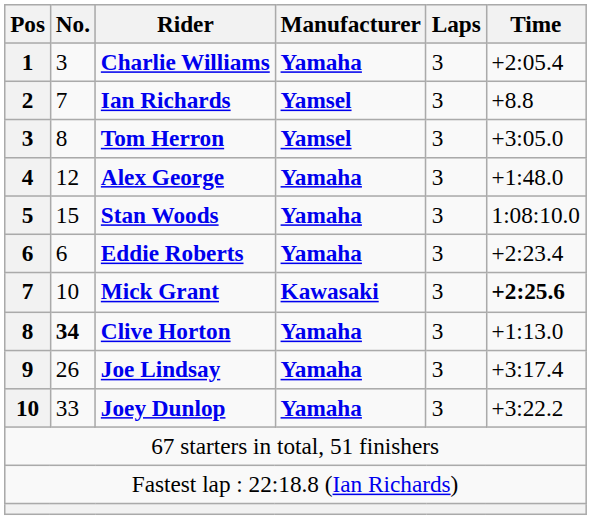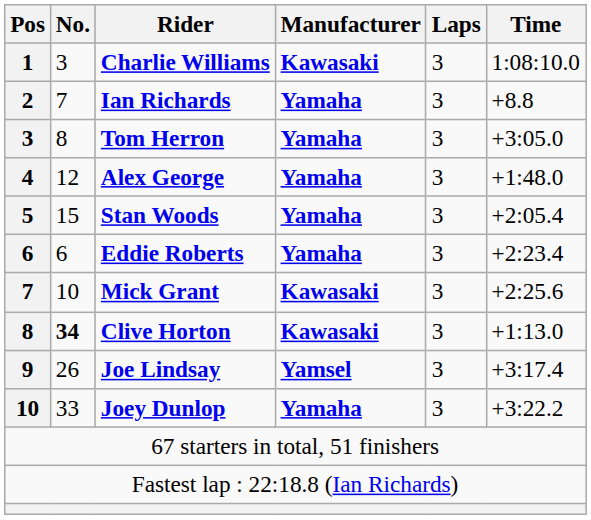 <table class="wikitable" style="font-size: 95%;">
 <tr>
 <th>Pos</th>
 <th>No.</th>
 <th>Rider</th>
 <th>Manufacturer</th>
 <th>Laps</th>
 <th>Time</th>
 </tr>
 <tr>
 <th>1</th>
 <td>3</td>
 <td> <strong><a href='#'>Charlie Williams</a></strong></td>
-<td><strong><a href='#'>Yamaha</a></strong></td>
+<td><strong><a href='#'>Kawasaki</a></strong></td>
 <td>3</td>
-<td>+2:05.4</td>
+<td>1:08:10.0</td>
 </tr>
 <tr>
 <th>2</th>
 <td>7</td>
 <td> <strong><a href='#'>Ian Richards</a></strong></td>
-<td><strong><a href='#'>Yamsel</a></strong></td>
+<td><strong><a href='#'>Yamaha</a></strong></td>
 <td>3</td>
 <td>+8.8</td>
 </tr>
 <tr>
 <th>3</th>
 <td>8</td>
 <td> <strong><a href='#'>Tom Herron</a></strong></td>
-<td><strong><a href='#'>Yamsel</a></strong></td>
+<td><strong><a href='#'>Yamaha</a></strong></td>
 <td>3</td>
 <td>+3:05.0</td>
 </tr>
 <tr>
 <th>4</th>
 <td>12</td>
 <td> <strong><a href='#'>Alex George</a></strong></td>
 <td><strong><a href='#'>Yamaha</a></strong></td>
 <td>3</td>
 <td>+1:48.0</td>
 </tr>
 <tr>
 <th>5</th>
 <td>15</td>
 <td> <strong><a href='#'>Stan Woods</a></strong></td>
 <td><strong><a href='#'>Yamaha</a></strong></td>
 <td>3</td>
-<td>1:08:10.0</td>
+<td>+2:05.4</td>
 </tr>
 <tr>
 <th>6</th>
 <td>6</td>
 <td> <strong><a href='#'>Eddie Roberts</a></strong></td>
 <td><strong><a href='#'>Yamaha</a></strong></td>
 <td>3</td>
 <td>+2:23.4</td>
 </tr>
 <tr>
 <th>7</th>
 <td>10</td>
 <td> <strong><a href='#'>Mick Grant</a></strong></td>
 <td><strong><a href='#'>Kawasaki</a></strong></td>
 <td>3</td>
-<td><strong>+2:25.6</strong></td>
+<td>+2:25.6</td>
 </tr>
 <tr>
 <th>8</th>
 <td><strong>34</strong></td>
 <td> <strong><a href='#'>Clive Horton</a></strong></td>
-<td><strong><a href='#'>Yamaha</a></strong></td>
+<td><strong><a href='#'>Kawasaki</a></strong></td>
 <td>3</td>
 <td>+1:13.0</td>
 </tr>
 <tr>
 <th>9</th>
 <td>26</td>
 <td> <strong><a href='#'>Joe Lindsay</a></strong></td>
-<td><strong><a href='#'>Yamaha</a></strong></td>
+<td><strong><a href='#'>Yamsel</a></strong></td>
 <td>3</td>
 <td>+3:17.4</td>
 </tr>
 <tr>
 <th>10</th>
 <td>33</td>
 <td> <strong><a href='#'>Joey Dunlop</a></strong></td>
 <td><strong><a href='#'>Yamaha</a></strong></td>
 <td>3</td>
 <td>+3:22.2</td>
 </tr>
 <tr>
 <td colspan=6 align=center>67 starters in total, 51 finishers</td>
 </tr>
 <tr>
 <td colspan=6 align=center>Fastest lap : 22:18.8 (<a href='#'>Ian Richards</a>)</td>
 </tr>
 <tr>
 <th colspan=6></th>
 </tr>
 </table>
